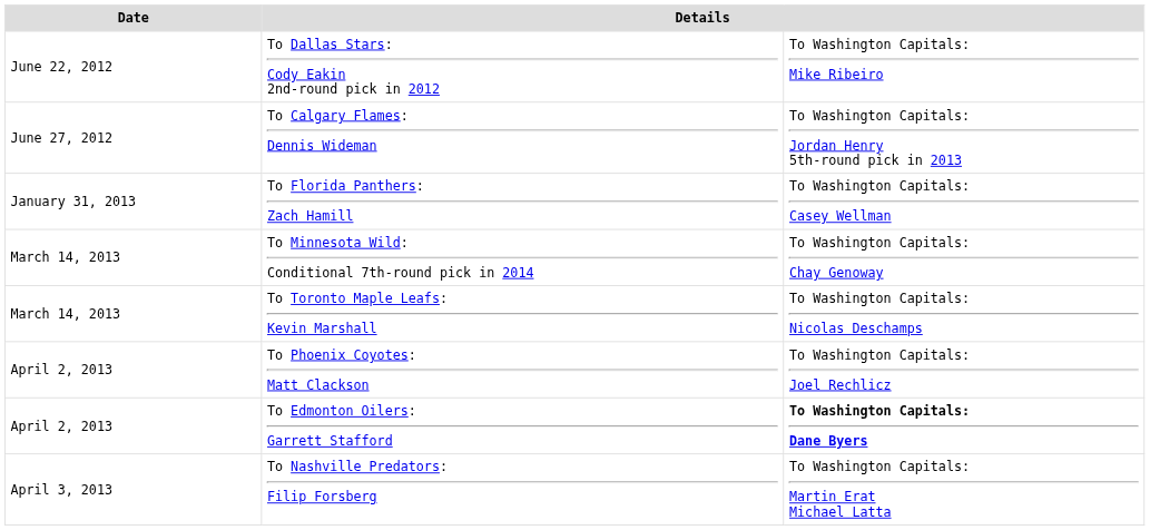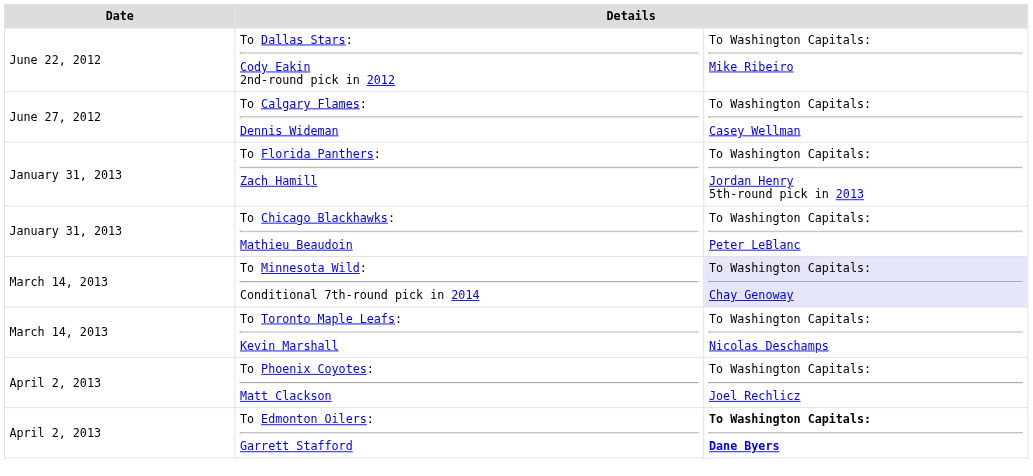 <table border=1 style="border-collapse:collapse" bordercolor="#DFDFDF"  cellpadding="5" width=90%>
 <tr bgcolor="#dddddd">
 <th>Date</th>
 <th colspan="2">Details</th>
 </tr>
 <tr>
 <td>June 22, 2012</td>
 <td valign="top">To <a href='#'>Dallas Stars</a>: <hr> <a href='#'>Cody Eakin</a><br>2nd-round pick in <a href='#'>2012</a></td>
 <td valign="top">To Washington Capitals: <hr> <a href='#'>Mike Ribeiro</a></td>
 </tr>
 <tr>
 <td>June 27, 2012</td>
 <td valign="top">To <a href='#'>Calgary Flames</a>: <hr> <a href='#'>Dennis Wideman</a></td>
+<td valign="top">To Washington Capitals: <hr> <a href='#'>Casey Wellman</a></td>
+</tr>
+<tr>
+<td>January 31, 2013</td>
+<td valign="top">To <a href='#'>Florida Panthers</a>: <hr> <a href='#'>Zach Hamill</a></td>
 <td valign="top">To Washington Capitals: <hr> <a href='#'>Jordan Henry</a><br>5th-round pick in <a href='#'>2013</a></td>
 </tr>
 <tr>
 <td>January 31, 2013</td>
-<td valign="top">To <a href='#'>Florida Panthers</a>: <hr> <a href='#'>Zach Hamill</a></td>
-<td valign="top">To Washington Capitals: <hr> <a href='#'>Casey Wellman</a></td>
+<td valign="top">To <a href='#'>Chicago Blackhawks</a>: <hr> <a href='#'>Mathieu Beaudoin</a></td>
+<td valign="top">To Washington Capitals: <hr> <a href='#'>Peter LeBlanc</a></td>
 </tr>
 <tr>
 <td>March 14, 2013</td>
 <td valign="top">To <a href='#'>Minnesota Wild</a>: <hr> Conditional 7th-round pick in <a href='#'>2014</a></td>
-<td valign="top">To Washington Capitals: <hr> <a href='#'>Chay Genoway</a></td>
+<td valign="top" style="background: lavender;">To Washington Capitals: <hr> <a href='#'>Chay Genoway</a></td>
 </tr>
 <tr>
 <td>March 14, 2013</td>
 <td valign="top">To <a href='#'>Toronto Maple Leafs</a>: <hr> <a href='#'>Kevin Marshall</a></td>
 <td valign="top">To Washington Capitals: <hr> <a href='#'>Nicolas Deschamps</a></td>
 </tr>
 <tr>
 <td>April 2, 2013</td>
 <td valign="top">To <a href='#'>Phoenix Coyotes</a>: <hr> <a href='#'>Matt Clackson</a></td>
 <td valign="top">To Washington Capitals: <hr> <a href='#'>Joel Rechlicz</a></td>
 </tr>
 <tr>
 <td>April 2, 2013</td>
 <td valign="top">To <a href='#'>Edmonton Oilers</a>: <hr> <a href='#'>Garrett Stafford</a></td>
 <td valign="top"><strong>To Washington Capitals: <hr> <a href='#'>Dane Byers</a></strong></td>
 </tr>
-<tr>
-<td>April 3, 2013</td>
-<td valign="top">To <a href='#'>Nashville Predators</a>: <hr> <a href='#'>Filip Forsberg</a></td>
-<td valign="top">To Washington Capitals: <hr> <a href='#'>Martin Erat</a><br><a href='#'>Michael Latta</a></td>
-</tr>
 </table>
